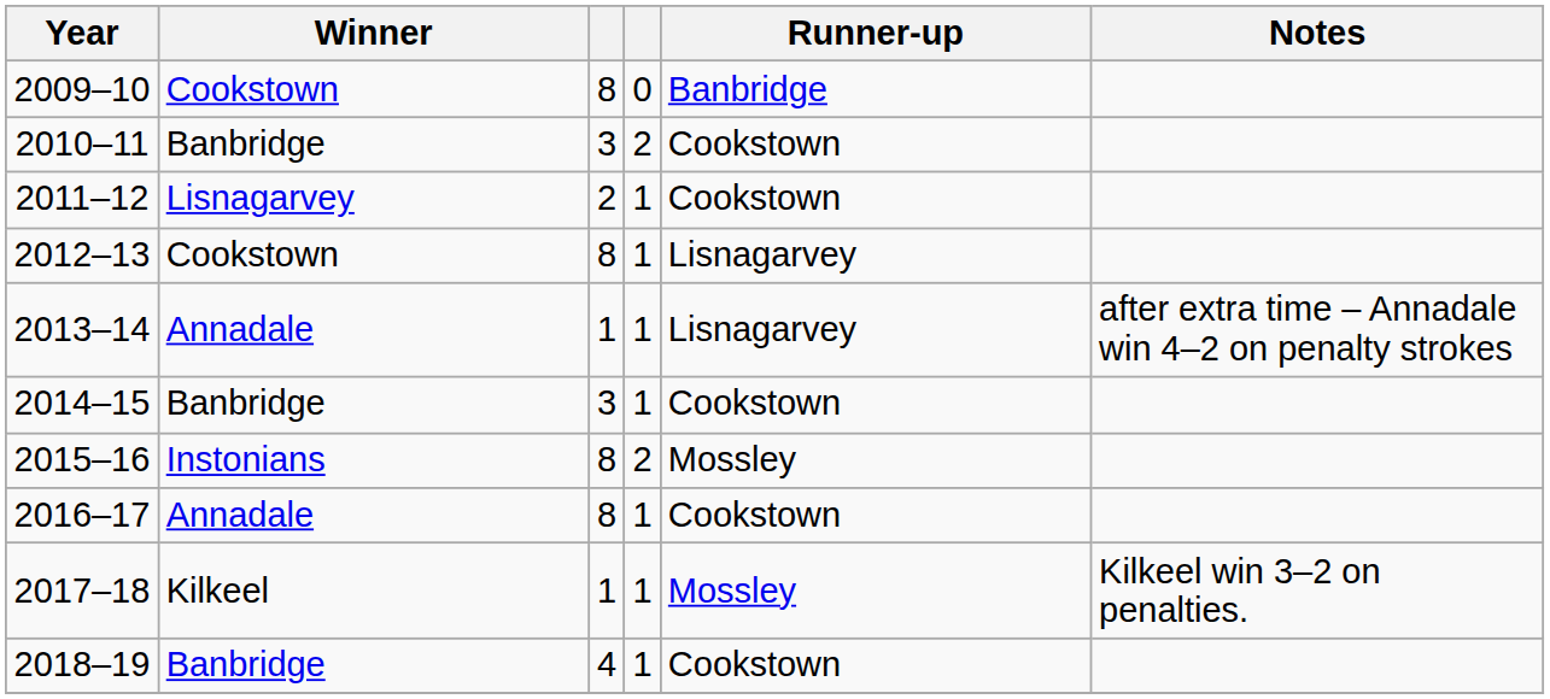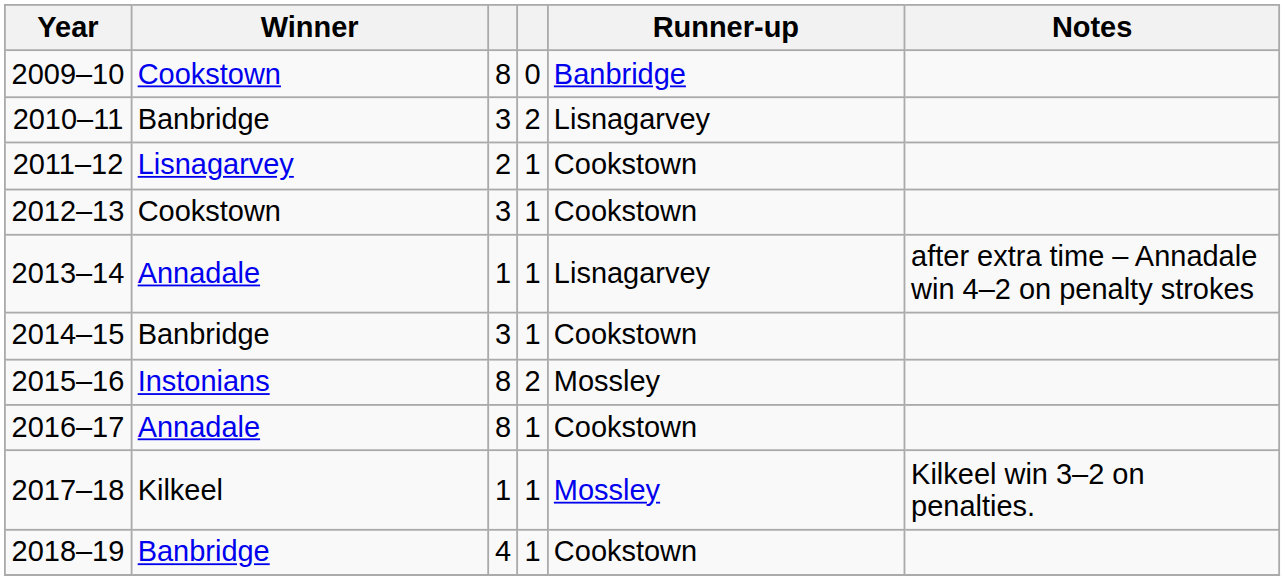 <table class="wikitable">
 <tr>
 <th>Year</th>
 <th>Winner</th>
 <th></th>
 <th></th>
 <th>Runner-up</th>
 <th>Notes</th>
 </tr>
 <tr>
 <td align="center">2009–10</td>
 <td width=190><a href='#'>Cookstown</a></td>
 <td align="center">8</td>
 <td align="center">0</td>
 <td width=190><a href='#'>Banbridge</a></td>
 <td width=200></td>
 </tr>
 <tr>
 <td align="center">2010–11</td>
 <td>Banbridge</td>
 <td>3</td>
 <td>2</td>
-<td>Cookstown</td>
+<td>Lisnagarvey</td>
 <td></td>
 </tr>
 <tr>
 <td align="center">2011–12</td>
 <td><a href='#'>Lisnagarvey</a></td>
 <td>2</td>
 <td>1</td>
 <td>Cookstown</td>
 <td></td>
 </tr>
 <tr>
 <td align="center">2012–13</td>
 <td>Cookstown</td>
-<td>8</td>
+<td>3</td>
 <td>1</td>
-<td>Lisnagarvey</td>
+<td>Cookstown</td>
 <td></td>
 </tr>
 <tr>
 <td align="center">2013–14</td>
 <td><a href='#'>Annadale</a></td>
 <td>1</td>
 <td>1</td>
 <td>Lisnagarvey</td>
 <td>after extra time – Annadale win 4–2 on penalty strokes</td>
 </tr>
 <tr>
 <td align="center">2014–15</td>
 <td>Banbridge</td>
 <td>3</td>
 <td>1</td>
 <td>Cookstown</td>
 <td></td>
 </tr>
 <tr>
 <td align="center">2015–16</td>
 <td><a href='#'>Instonians</a></td>
 <td>8</td>
 <td>2</td>
 <td>Mossley</td>
 <td></td>
 </tr>
 <tr>
 <td align="center">2016–17</td>
 <td><a href='#'>Annadale</a></td>
 <td>8</td>
 <td>1</td>
 <td>Cookstown</td>
 <td></td>
 </tr>
 <tr>
 <td align="center">2017–18</td>
 <td>Kilkeel</td>
 <td>1</td>
 <td>1</td>
 <td><a href='#'>Mossley</a></td>
 <td>Kilkeel win 3–2 on penalties.</td>
 </tr>
 <tr>
 <td align="center">2018–19</td>
 <td><a href='#'>Banbridge</a></td>
 <td>4</td>
 <td>1</td>
 <td>Cookstown</td>
 <td></td>
 </tr>
 <tr>
 </tr>
 </table>
